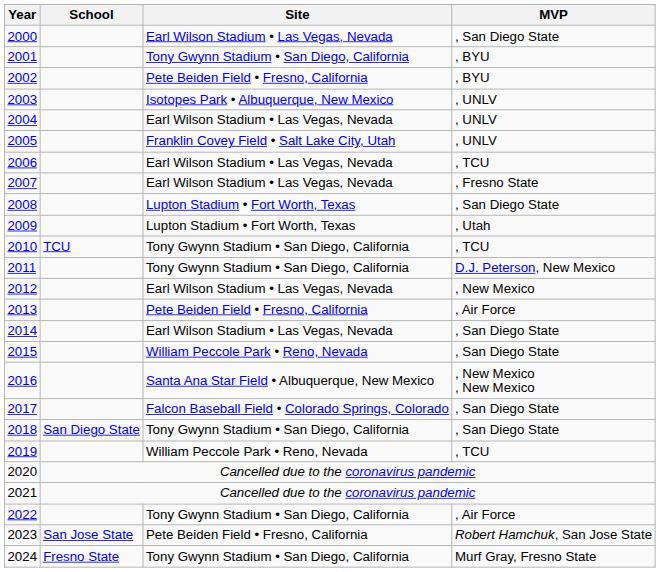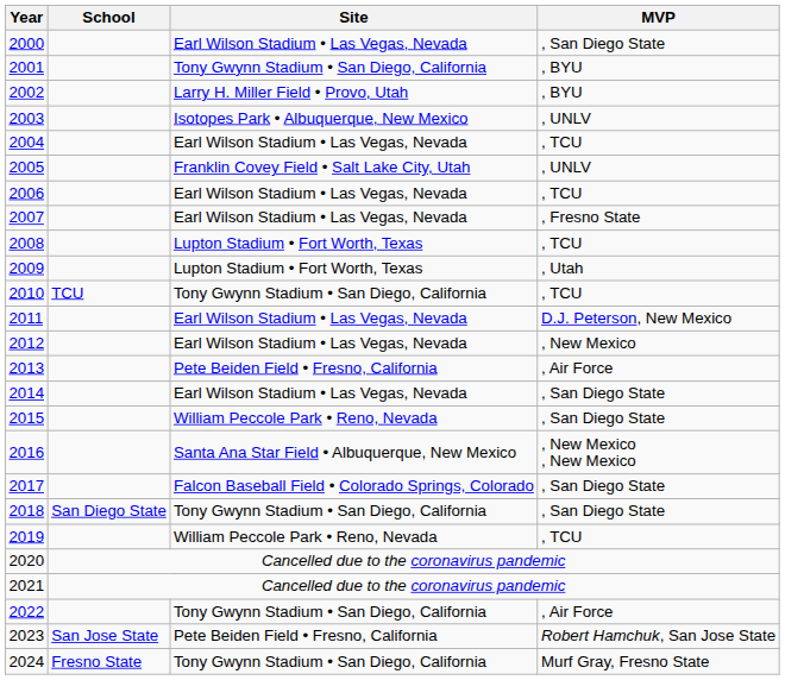 <table class="wikitable sortable">
 <tr>
 <th>Year</th>
 <th>School</th>
 <th>Site</th>
 <th>MVP</th>
 </tr>
 <tr>
 <td><a href='#'>2000</a></td>
 <td></td>
 <td><a href='#'>Earl Wilson Stadium</a> • <a href='#'>Las Vegas, Nevada</a></td>
 <td>, San Diego State</td>
 </tr>
 <tr>
 <td><a href='#'>2001</a></td>
 <td></td>
 <td><a href='#'>Tony Gwynn Stadium</a> • <a href='#'>San Diego, California</a></td>
 <td>, BYU</td>
 </tr>
 <tr>
 <td><a href='#'>2002</a></td>
 <td></td>
-<td><a href='#'>Pete Beiden Field</a> • <a href='#'>Fresno, California</a></td>
+<td><a href='#'>Larry H. Miller Field</a> • <a href='#'>Provo, Utah</a></td>
 <td>, BYU</td>
 </tr>
 <tr>
 <td><a href='#'>2003</a></td>
 <td></td>
 <td><a href='#'>Isotopes Park</a> • <a href='#'>Albuquerque, New Mexico</a></td>
 <td>, UNLV</td>
 </tr>
 <tr>
 <td><a href='#'>2004</a></td>
 <td></td>
 <td>Earl Wilson Stadium • Las Vegas, Nevada</td>
-<td>, UNLV</td>
+<td>, TCU</td>
 </tr>
 <tr>
 <td><a href='#'>2005</a></td>
 <td></td>
 <td><a href='#'>Franklin Covey Field</a> • <a href='#'>Salt Lake City, Utah</a></td>
 <td>, UNLV</td>
 </tr>
 <tr>
 <td><a href='#'>2006</a></td>
 <td></td>
 <td>Earl Wilson Stadium • Las Vegas, Nevada</td>
 <td>, TCU</td>
 </tr>
 <tr>
 <td><a href='#'>2007</a></td>
 <td></td>
 <td>Earl Wilson Stadium • Las Vegas, Nevada</td>
 <td>, Fresno State</td>
 </tr>
 <tr>
 <td><a href='#'>2008</a></td>
 <td></td>
 <td><a href='#'>Lupton Stadium</a> • <a href='#'>Fort Worth, Texas</a></td>
-<td>, San Diego State</td>
+<td>, TCU</td>
 </tr>
 <tr>
 <td><a href='#'>2009</a></td>
 <td></td>
 <td>Lupton Stadium • Fort Worth, Texas</td>
 <td>, Utah</td>
 </tr>
 <tr>
 <td><a href='#'>2010</a></td>
 <td><a href='#'>TCU</a></td>
 <td>Tony Gwynn Stadium • San Diego, California</td>
 <td>, TCU</td>
 </tr>
 <tr>
 <td><a href='#'>2011</a></td>
 <td></td>
-<td>Tony Gwynn Stadium • San Diego, California</td>
+<td><a href='#'>Earl Wilson Stadium</a> • <a href='#'>Las Vegas, Nevada</a></td>
 <td><a href='#'>D.J. Peterson</a>, New Mexico</td>
 </tr>
 <tr>
 <td><a href='#'>2012</a></td>
 <td></td>
 <td>Earl Wilson Stadium • Las Vegas, Nevada</td>
 <td>, New Mexico</td>
 </tr>
 <tr>
 <td><a href='#'>2013</a></td>
 <td></td>
 <td><a href='#'>Pete Beiden Field</a> • <a href='#'>Fresno, California</a></td>
 <td>, Air Force</td>
 </tr>
 <tr>
 <td><a href='#'>2014</a></td>
 <td></td>
 <td>Earl Wilson Stadium • Las Vegas, Nevada</td>
 <td>, San Diego State</td>
 </tr>
 <tr>
 <td><a href='#'>2015</a></td>
 <td></td>
 <td><a href='#'>William Peccole Park</a> • <a href='#'>Reno, Nevada</a></td>
 <td>, San Diego State</td>
 </tr>
 <tr>
 <td><a href='#'>2016</a></td>
 <td></td>
 <td><a href='#'>Santa Ana Star Field</a> • Albuquerque, New Mexico</td>
 <td>, New Mexico<br>, New Mexico</td>
 </tr>
 <tr>
 <td><a href='#'>2017</a></td>
 <td></td>
 <td><a href='#'>Falcon Baseball Field</a> • <a href='#'>Colorado Springs, Colorado</a></td>
 <td>, San Diego State</td>
 </tr>
 <tr>
 <td><a href='#'>2018</a></td>
 <td><a href='#'>San Diego State</a></td>
 <td>Tony Gwynn Stadium • San Diego, California</td>
 <td>, San Diego State</td>
 </tr>
 <tr>
 <td><a href='#'>2019</a></td>
 <td></td>
 <td>William Peccole Park • Reno, Nevada</td>
 <td>, TCU</td>
 </tr>
 <tr>
 <td>2020</td>
 <td colspan=3 align=center><em>Cancelled due to the <a href='#'>coronavirus pandemic</a></em></td>
 </tr>
 <tr>
 <td>2021</td>
 <td colspan=3 align=center><em>Cancelled due to the <a href='#'>coronavirus pandemic</a></em></td>
 </tr>
 <tr>
 <td><a href='#'>2022</a></td>
 <td></td>
 <td>Tony Gwynn Stadium • San Diego, California</td>
 <td>, Air Force</td>
 </tr>
 <tr>
 <td>2023</td>
 <td><a href='#'>San Jose State</a></td>
 <td>Pete Beiden Field • Fresno, California</td>
 <td><dfn>Robert Hamchuk</dfn>, San Jose State</td>
 </tr>
 <tr>
 <td>2024</td>
 <td><a href='#'>Fresno State</a></td>
 <td>Tony Gwynn Stadium • San Diego, California</td>
 <td>Murf Gray, Fresno State</td>
 </tr>
 </table>
